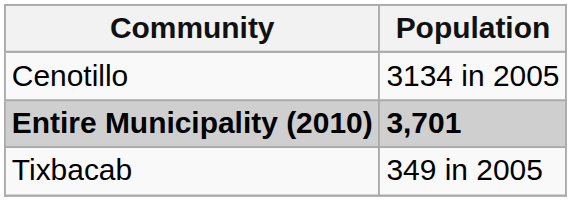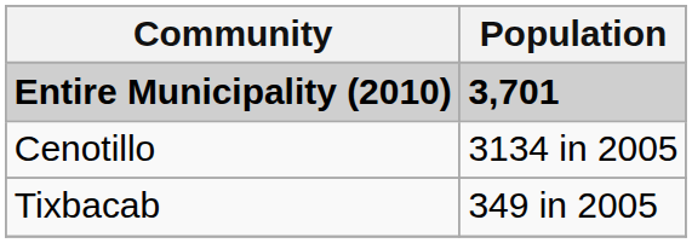 <table class="wikitable">
 <tr style="background:#111111; color:#111111;">
 <th><strong>Community</strong></th>
 <th><strong>Population</strong></th>
 </tr>
+<tr style="background:#CFCFCF;">
+<td><strong>Entire Municipality (2010)</strong></td>
+<td><strong>3,701</strong></td>
+</tr>
 <tr>
 <td>Cenotillo</td>
 <td>3134  in 2005</td>
-</tr>
-<tr style="background:#CFCFCF;">
-<td><strong>Entire Municipality (2010)</strong></td>
-<td><strong>3,701</strong></td>
 </tr>
 <tr>
 <td>Tixbacab</td>
 <td>349 in 2005</td>
 </tr>
 <tr>
 </tr>
 </table>
